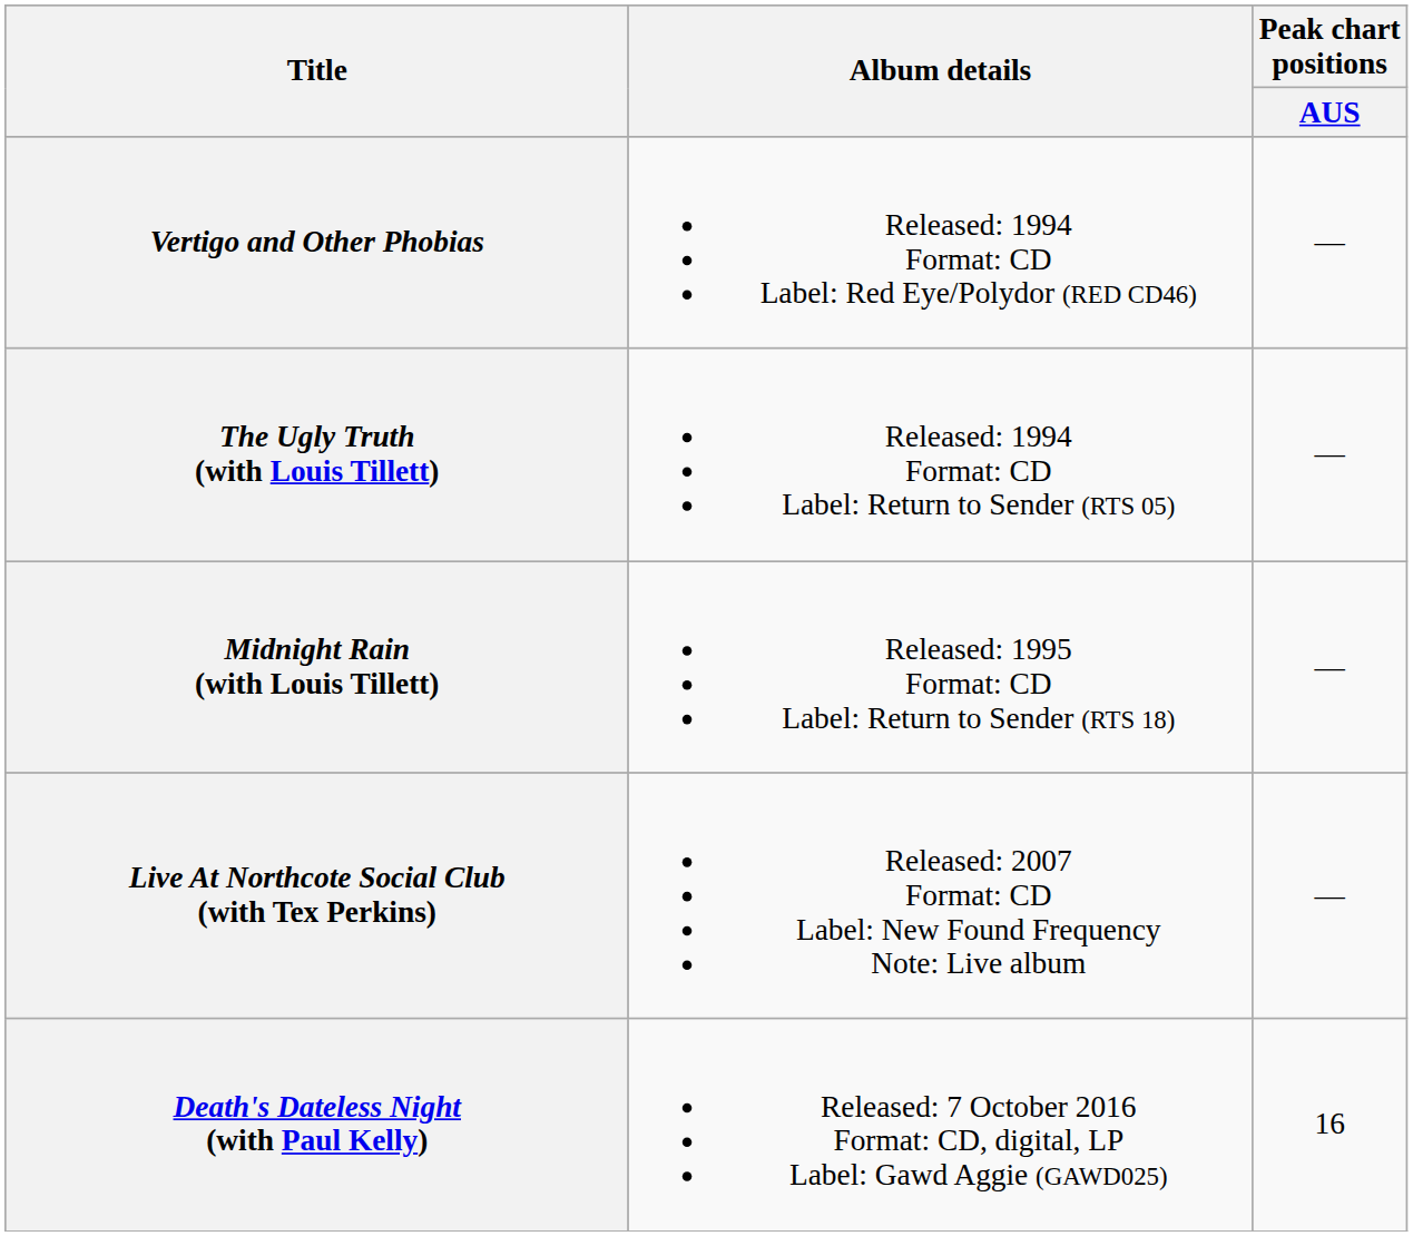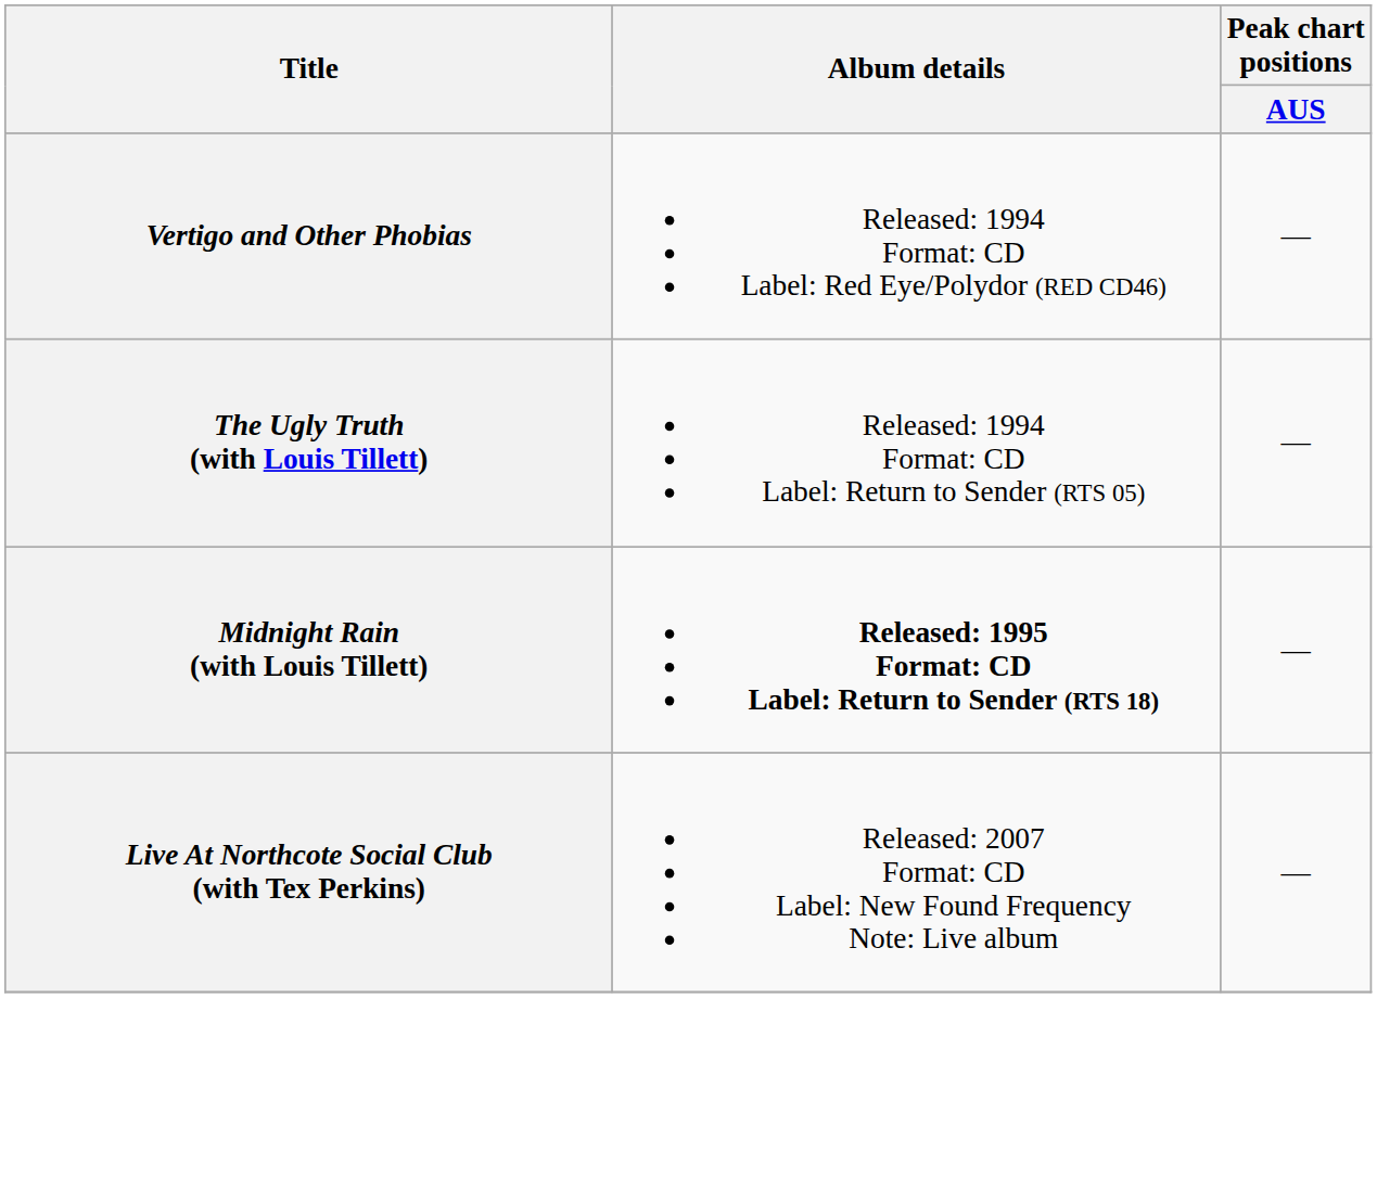 <table class="wikitable plainrowheaders" style="text-align:center;" border="1">
 <tr>
 <th scope="col" rowspan="2" style="width:20em;">Title</th>
 <th scope="col" rowspan="2" style="width:20em;">Album details</th>
 <th scope="col" colspan="1">Peak chart<br>positions</th>
 </tr>
 <tr>
 <th scope="col" style="text-align:center;"><a href='#'>AUS</a><br></th>
 </tr>
 <tr>
 <th scope="row"><em>Vertigo and Other Phobias</em></th>
 <td><br><ul><li>Released: 1994</li><li>Format: CD</li><li>Label: Red Eye/Polydor <small>(RED CD46)</small></li></ul></td>
 <td align="center">—</td>
 </tr>
 <tr>
 <th scope="row"><em>The Ugly Truth</em> <br> (with <a href='#'>Louis Tillett</a>)</th>
 <td><br><ul><li>Released: 1994</li><li>Format: CD</li><li>Label: Return to Sender <small>(RTS 05)</small></li></ul></td>
 <td align="center">—</td>
 </tr>
 <tr>
 <th scope="row"><em>Midnight Rain</em> <br> (with Louis Tillett)</th>
-<td><br><ul><li>Released: 1995</li><li>Format: CD</li><li>Label: Return to Sender <small>(RTS 18)</small></li></ul></td>
+<td><strong><br><ul><li>Released: 1995</li><li>Format: CD</li><li>Label: Return to Sender <small>(RTS 18)</small></li></ul></strong></td>
 <td align="center">—</td>
 </tr>
 <tr>
 <th scope="row"><em>Live At Northcote Social Club</em> <br> (with Tex Perkins)</th>
 <td><br><ul><li>Released: 2007</li><li>Format: CD</li><li>Label: New Found Frequency</li><li>Note: Live album</li></ul></td>
 <td align="center">—</td>
 </tr>
 <tr>
-<th scope="row"><em><a href='#'>Death's Dateless Night</a></em> <br> (with <a href='#'>Paul Kelly</a>)</th>
-<td><br><ul><li>Released: 7 October 2016</li><li>Format: CD, digital, LP</li><li>Label: Gawd Aggie <small>(GAWD025)</small></li></ul></td>
-<td align="center">16</td>
-</tr>
-<tr>
 </tr>
 </table>
